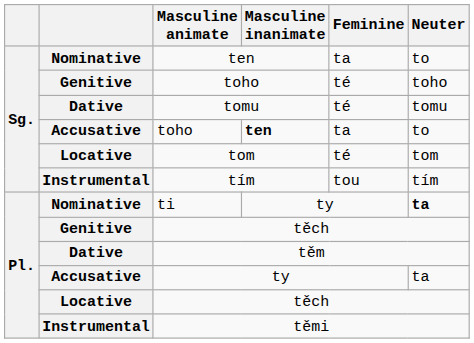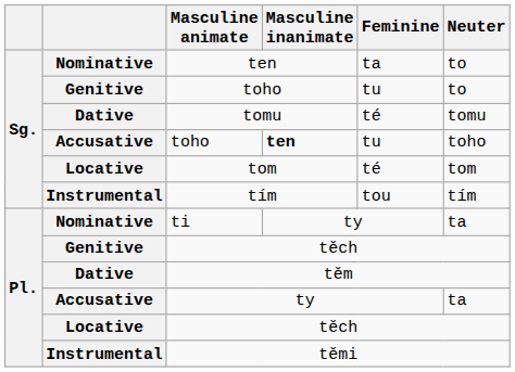 <table class=wikitable>
 <tr>
 <th> </th>
 <th> </th>
 <th>Masculine<br>animate</th>
 <th>Masculine<br>inanimate</th>
 <th>Feminine</th>
 <th>Neuter</th>
 </tr>
 <tr>
 <th rowspan="6">Sg.</th>
 <th>Nominative</th>
 <td colspan=2 align=center>ten</td>
 <td>ta</td>
 <td>to</td>
 </tr>
 <tr>
 <th>Genitive</th>
 <td colspan=2 align=center>toho</td>
-<td>té</td>
-<td>toho</td>
+<td>tu</td>
+<td>to</td>
 </tr>
 <tr>
 <th>Dative</th>
 <td colspan=2 align=center>tomu</td>
 <td>té</td>
 <td>tomu</td>
 </tr>
 <tr>
 <th>Accusative</th>
 <td>toho</td>
 <td><strong>ten</strong></td>
-<td>ta</td>
-<td>to</td>
+<td>tu</td>
+<td>toho</td>
 </tr>
 <tr>
 <th>Locative</th>
 <td colspan=2 align=center>tom</td>
 <td>té</td>
 <td>tom</td>
 </tr>
 <tr>
 <th>Instrumental</th>
 <td colspan=2 align=center>tím</td>
 <td>tou</td>
 <td>tím</td>
 </tr>
 <tr>
 <th rowspan="6">Pl.</th>
 <th>Nominative</th>
 <td>ti</td>
 <td colspan=2 align=center>ty</td>
-<td><strong>ta</strong></td>
+<td>ta</td>
 </tr>
 <tr>
 <th>Genitive</th>
 <td colspan=4 align=center>těch</td>
 </tr>
 <tr>
 <th>Dative</th>
 <td colspan=4 align=center>těm</td>
 </tr>
 <tr>
 <th>Accusative</th>
 <td colspan=3 align=center>ty</td>
 <td>ta</td>
 </tr>
 <tr>
 <th>Locative</th>
 <td colspan=4 align=center>těch</td>
 </tr>
 <tr>
 <th>Instrumental</th>
 <td colspan=4 align=center>těmi</td>
 </tr>
 </table>
